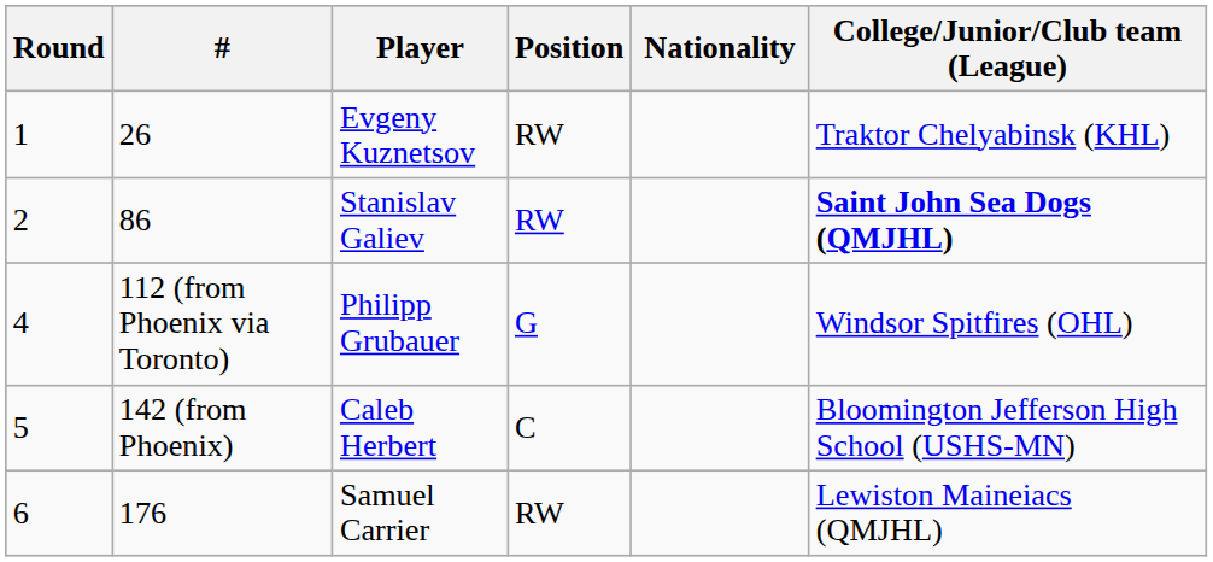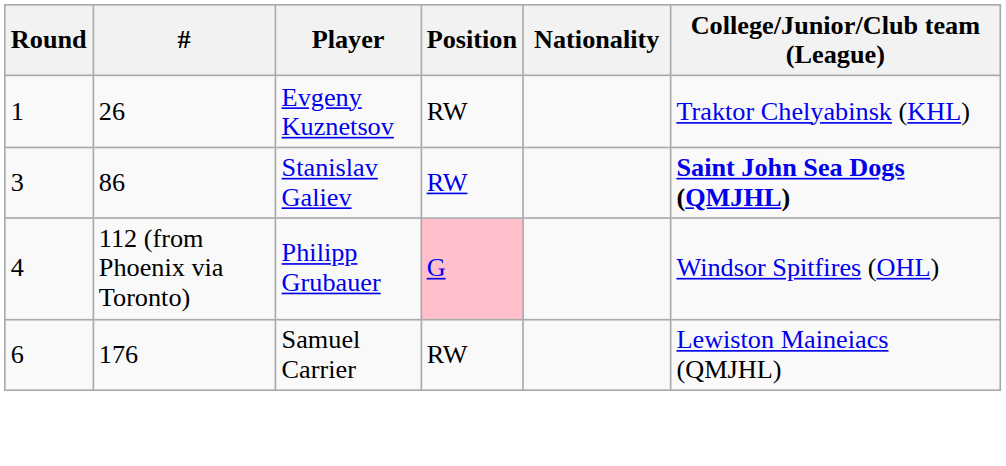 <table class="wikitable">
 <tr>
 <th bgcolor="#DDDDFF" width="5%">Round</th>
 <th bgcolor="#DDDDFF" width="20%">#</th>
 <th bgcolor="#DDDDFF" width="15%">Player</th>
 <th bgcolor="#DDDDFF" width="10%">Position</th>
 <th bgcolor="#DDDDFF" width="15%">Nationality</th>
 <th bgcolor="#DDDDFF" width="100.0%">College/Junior/Club team (League)</th>
 </tr>
 <tr>
 <td>1</td>
 <td>26</td>
 <td><a href='#'>Evgeny Kuznetsov</a></td>
 <td>RW</td>
 <td></td>
 <td><a href='#'>Traktor Chelyabinsk</a> (<a href='#'>KHL</a>)</td>
 </tr>
 <tr>
-<td>2</td>
+<td>3</td>
 <td>86</td>
 <td><a href='#'>Stanislav Galiev</a></td>
 <td><a href='#'>RW</a></td>
 <td></td>
 <td><strong><a href='#'>Saint John Sea Dogs</a> (<a href='#'>QMJHL</a>)</strong></td>
 </tr>
 <tr>
 <td>4</td>
 <td>112 (from Phoenix via Toronto)</td>
 <td><a href='#'>Philipp Grubauer</a></td>
-<td><a href='#'>G</a></td>
+<td style="background: pink;"><a href='#'>G</a></td>
 <td></td>
 <td><a href='#'>Windsor Spitfires</a> (<a href='#'>OHL</a>)</td>
-</tr>
-<tr>
-<td>5</td>
-<td>142 (from Phoenix)</td>
-<td><a href='#'>Caleb Herbert</a></td>
-<td>C</td>
-<td></td>
-<td><a href='#'>Bloomington Jefferson High School</a> (<a href='#'>USHS-MN</a>)</td>
 </tr>
 <tr>
 <td>6</td>
 <td>176</td>
 <td>Samuel Carrier</td>
 <td>RW</td>
 <td></td>
 <td><a href='#'>Lewiston Maineiacs</a> (QMJHL)</td>
 </tr>
 </table>
